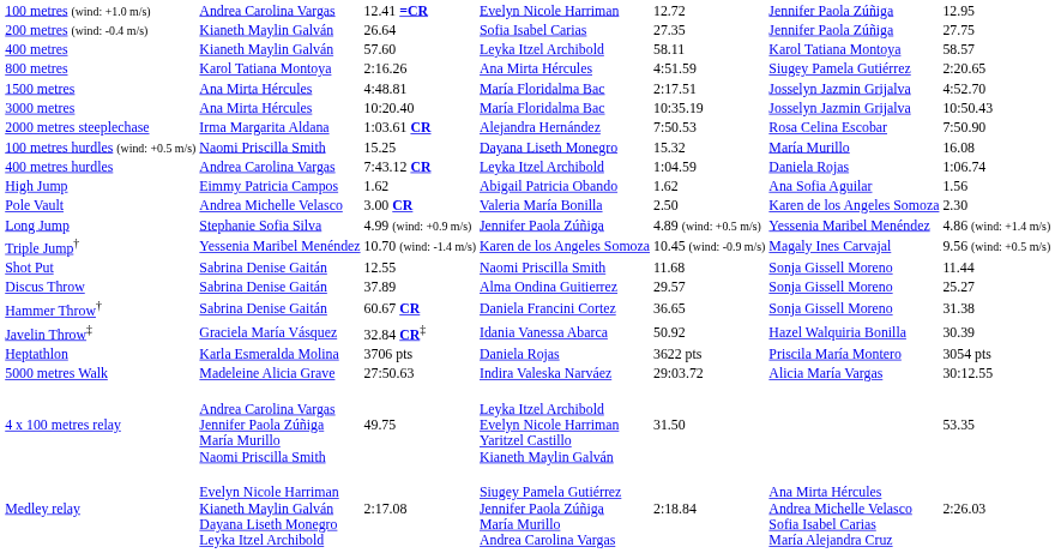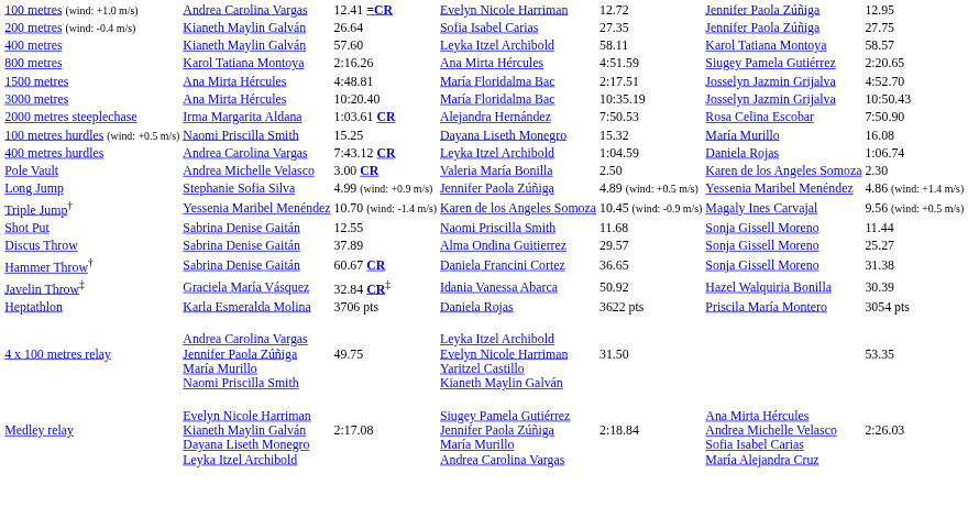 <table>
 <tr>
 <td><a href='#'>100 metres</a> <small>(wind: +1.0 m/s)</small></td>
 <td align=left><a href='#'>Andrea Carolina Vargas</a> <br> </td>
 <td>12.41 <a href='#'><strong>=CR</strong></a></td>
 <td align=left><a href='#'>Evelyn Nicole Harriman</a> <br> </td>
 <td>12.72</td>
 <td align=left><a href='#'>Jennifer Paola Zúñiga</a> <br> </td>
 <td>12.95</td>
 </tr>
 <tr>
 <td><a href='#'>200 metres</a> <small>(wind: -0.4 m/s)</small></td>
 <td align=left><a href='#'>Kianeth Maylin Galván</a> <br> </td>
 <td>26.64</td>
 <td align=left><a href='#'>Sofia Isabel Carias</a> <br> </td>
 <td>27.35</td>
 <td align=left><a href='#'>Jennifer Paola Zúñiga</a> <br> </td>
 <td>27.75</td>
 </tr>
 <tr>
 <td><a href='#'>400 metres</a></td>
 <td align=left><a href='#'>Kianeth Maylin Galván</a> <br> </td>
 <td>57.60</td>
 <td align=left><a href='#'>Leyka Itzel Archibold</a> <br> </td>
 <td>58.11</td>
 <td align=left><a href='#'>Karol Tatiana Montoya</a> <br> </td>
 <td>58.57</td>
 </tr>
 <tr>
 <td><a href='#'>800 metres</a></td>
 <td align=left><a href='#'>Karol Tatiana Montoya</a> <br> </td>
 <td>2:16.26</td>
 <td align=left><a href='#'>Ana Mirta Hércules</a> <br> </td>
 <td>4:51.59</td>
 <td align=left><a href='#'>Siugey Pamela Gutiérrez</a> <br> </td>
 <td>2:20.65</td>
 </tr>
 <tr>
 <td><a href='#'>1500 metres</a></td>
 <td align=left><a href='#'>Ana Mirta Hércules</a> <br> </td>
 <td>4:48.81</td>
 <td align=left><a href='#'>María Floridalma Bac</a> <br> </td>
 <td>2:17.51</td>
 <td align=left><a href='#'>Josselyn Jazmin Grijalva</a> <br> </td>
 <td>4:52.70</td>
 </tr>
 <tr>
 <td><a href='#'>3000 metres</a></td>
 <td align=left><a href='#'>Ana Mirta Hércules</a> <br> </td>
 <td>10:20.40</td>
 <td align=left><a href='#'>María Floridalma Bac</a> <br> </td>
 <td>10:35.19</td>
 <td align=left><a href='#'>Josselyn Jazmin Grijalva</a> <br> </td>
 <td>10:50.43</td>
 </tr>
 <tr>
 <td><a href='#'>2000 metres steeplechase</a></td>
 <td align=left><a href='#'>Irma Margarita Aldana</a> <br> </td>
 <td>1:03.61 <a href='#'><strong>CR</strong></a></td>
 <td align=left><a href='#'>Alejandra Hernández</a> <br> </td>
 <td>7:50.53</td>
 <td align=left><a href='#'>Rosa Celina Escobar</a> <br> </td>
 <td>7:50.90</td>
 </tr>
 <tr>
 <td><a href='#'>100 metres hurdles</a> <small>(wind: +0.5 m/s)</small></td>
 <td align=left><a href='#'>Naomi Priscilla Smith</a> <br> </td>
 <td>15.25</td>
 <td align=left><a href='#'>Dayana Liseth Monegro</a> <br> </td>
 <td>15.32</td>
 <td align=left><a href='#'>María Murillo</a> <br> </td>
 <td>16.08</td>
 </tr>
 <tr>
 <td><a href='#'>400 metres hurdles</a></td>
 <td align=left><a href='#'>Andrea Carolina Vargas</a> <br> </td>
 <td>7:43.12 <a href='#'><strong>CR</strong></a></td>
 <td align=left><a href='#'>Leyka Itzel Archibold</a> <br> </td>
 <td>1:04.59</td>
 <td align=left><a href='#'>Daniela Rojas</a> <br> </td>
 <td>1:06.74</td>
 </tr>
 <tr>
-<td><a href='#'>High Jump</a></td>
-<td align=left><a href='#'>Eimmy Patricia Campos</a> <br> </td>
-<td>1.62</td>
-<td align=left><a href='#'>Abigail Patricia Obando</a> <br> </td>
-<td>1.62</td>
-<td align=left><a href='#'>Ana Sofia Aguilar</a> <br> </td>
-<td>1.56</td>
-</tr>
-<tr>
 <td><a href='#'>Pole Vault</a></td>
 <td align=left><a href='#'>Andrea Michelle Velasco</a> <br> </td>
 <td>3.00 <a href='#'><strong>CR</strong></a></td>
 <td align=left><a href='#'>Valeria María Bonilla</a> <br> </td>
 <td>2.50</td>
 <td align=left><a href='#'>Karen de los Angeles Somoza</a> <br> </td>
 <td>2.30</td>
 </tr>
 <tr>
 <td><a href='#'>Long Jump</a></td>
 <td align=left><a href='#'>Stephanie Sofia Silva</a> <br> </td>
 <td>4.99 <small>(wind: +0.9 m/s)</small></td>
 <td align=left><a href='#'>Jennifer Paola Zúñiga</a> <br> </td>
 <td>4.89 <small>(wind: +0.5 m/s)</small></td>
 <td align=left><a href='#'>Yessenia Maribel Menéndez</a> <br> </td>
 <td>4.86 <small>(wind: +1.4 m/s)</small></td>
 </tr>
 <tr>
 <td><a href='#'>Triple Jump</a><sup>†</sup></td>
 <td align=left><a href='#'>Yessenia Maribel Menéndez</a> <br> </td>
 <td>10.70 <small>(wind: -1.4 m/s)</small></td>
 <td align=left><a href='#'>Karen de los Angeles Somoza</a> <br> </td>
 <td>10.45 <small>(wind: -0.9 m/s)</small></td>
 <td align=left><a href='#'>Magaly Ines Carvajal</a> <br> </td>
 <td>9.56 <small>(wind: +0.5 m/s)</small></td>
 </tr>
 <tr>
 <td><a href='#'>Shot Put</a></td>
 <td align=left><a href='#'>Sabrina Denise Gaitán</a> <br> </td>
 <td>12.55</td>
 <td align=left><a href='#'>Naomi Priscilla Smith</a> <br> </td>
 <td>11.68</td>
 <td align=left><a href='#'>Sonja Gissell Moreno</a> <br> </td>
 <td>11.44</td>
 </tr>
 <tr>
 <td><a href='#'>Discus Throw</a></td>
 <td align=left><a href='#'>Sabrina Denise Gaitán</a> <br> </td>
 <td>37.89</td>
 <td align=left><a href='#'>Alma Ondina Guitierrez</a> <br> </td>
 <td>29.57</td>
 <td align=left><a href='#'>Sonja Gissell Moreno</a> <br> </td>
 <td>25.27</td>
 </tr>
 <tr>
 <td><a href='#'>Hammer Throw</a><sup>†</sup></td>
 <td align=left><a href='#'>Sabrina Denise Gaitán</a> <br> </td>
 <td>60.67 <a href='#'><strong>CR</strong></a></td>
 <td align=left><a href='#'>Daniela Francini Cortez</a> <br> </td>
 <td>36.65</td>
 <td align=left><a href='#'>Sonja Gissell Moreno</a> <br> </td>
 <td>31.38</td>
 </tr>
 <tr>
 <td><a href='#'>Javelin Throw</a><sup>‡</sup></td>
 <td align=left><a href='#'>Graciela María Vásquez</a> <br> </td>
 <td>32.84 <a href='#'><strong>CR</strong></a><sup>‡</sup></td>
 <td align=left><a href='#'>Idania Vanessa Abarca</a> <br> </td>
 <td>50.92</td>
 <td align=left><a href='#'>Hazel Walquiria Bonilla</a> <br> </td>
 <td>30.39</td>
 </tr>
 <tr>
 <td><a href='#'>Heptathlon</a></td>
 <td align=left><a href='#'>Karla Esmeralda Molina</a> <br> </td>
 <td>3706 pts</td>
 <td align=left><a href='#'>Daniela Rojas</a> <br> </td>
 <td>3622 pts</td>
 <td align=left><a href='#'>Priscila María Montero</a> <br> </td>
 <td>3054 pts</td>
 </tr>
 <tr>
-<td><a href='#'>5000 metres Walk</a></td>
-<td align=left><a href='#'>Madeleine Alicia Grave</a> <br> </td>
-<td>27:50.63</td>
-<td align=left><a href='#'>Indira Valeska Narváez</a> <br> </td>
-<td>29:03.72</td>
-<td align=left><a href='#'>Alicia María Vargas</a> <br> </td>
-<td>30:12.55</td>
-</tr>
-<tr>
 <td><a href='#'>4 x 100 metres relay</a></td>
 <td><br><a href='#'>Andrea Carolina Vargas</a><br><a href='#'>Jennifer Paola Zúñiga</a><br><a href='#'>María Murillo</a><br><a href='#'>Naomi Priscilla Smith</a></td>
 <td>49.75</td>
 <td><br><a href='#'>Leyka Itzel Archibold</a><br><a href='#'>Evelyn Nicole Harriman</a><br><a href='#'>Yaritzel Castillo</a><br><a href='#'>Kianeth Maylin Galván</a></td>
 <td>31.50</td>
 <td></td>
 <td>53.35</td>
 </tr>
 <tr>
 <td><a href='#'>Medley relay</a></td>
 <td><br><a href='#'>Evelyn Nicole Harriman</a><br><a href='#'>Kianeth Maylin Galván</a><br><a href='#'>Dayana Liseth Monegro</a><br><a href='#'>Leyka Itzel Archibold</a></td>
 <td>2:17.08</td>
 <td><br><a href='#'>Siugey Pamela Gutiérrez</a><br><a href='#'>Jennifer Paola Zúñiga</a><br><a href='#'>María Murillo</a><br><a href='#'>Andrea Carolina Vargas</a></td>
 <td>2:18.84</td>
 <td><br><a href='#'>Ana Mirta Hércules</a><br><a href='#'>Andrea Michelle Velasco</a><br><a href='#'>Sofia Isabel Carias</a><br><a href='#'>María Alejandra Cruz</a></td>
 <td>2:26.03</td>
 </tr>
 </table>
